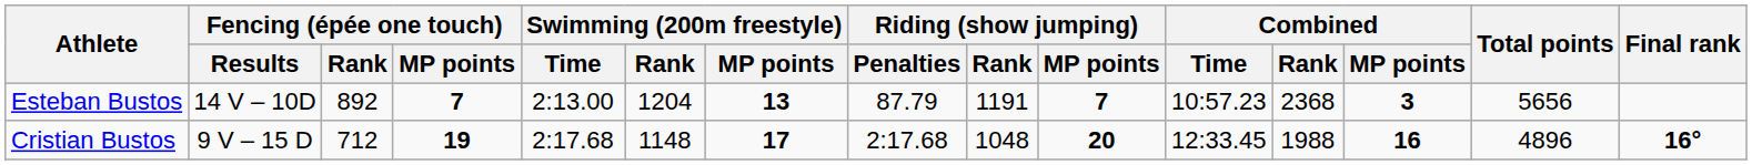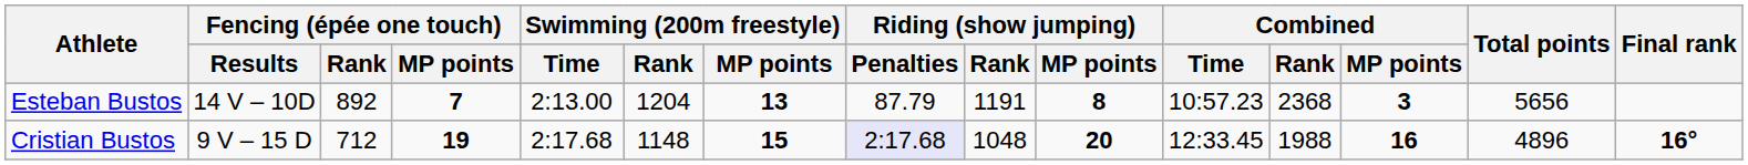 <table class="wikitable" border="1" style="font-size:90%">
 <tr>
 <th rowspan=2>Athlete</th>
 <th colspan=3>Fencing (épée one touch)</th>
 <th colspan=3>Swimming (200m freestyle)</th>
 <th colspan=3>Riding (show jumping)</th>
 <th colspan=3>Combined</th>
 <th rowspan=2>Total points</th>
 <th rowspan=2>Final rank</th>
 </tr>
 <tr>
 <th>Results</th>
 <th>Rank</th>
 <th>MP points</th>
 <th>Time</th>
 <th>Rank</th>
 <th>MP points</th>
 <th>Penalties</th>
 <th>Rank</th>
 <th>MP points</th>
 <th>Time</th>
 <th>Rank</th>
 <th>MP points</th>
 </tr>
 <tr>
 <td><a href='#'>Esteban Bustos</a></td>
 <td align=center>14 V – 10D</td>
 <td align=center>892</td>
 <td align=center><strong>7</strong></td>
 <td align=center>2:13.00</td>
 <td align=center>1204</td>
 <td align=center><strong>13</strong></td>
 <td align=center>87.79</td>
 <td align=center>1191</td>
-<td align=center><strong>7</strong></td>
+<td align=center><strong>8</strong></td>
 <td align=center>10:57.23</td>
 <td align=center>2368</td>
 <td align=center><strong>3</strong></td>
 <td align=center>5656</td>
 <td align=center></td>
 </tr>
 <tr>
 <td><a href='#'>Cristian Bustos</a></td>
 <td align=center>9 V – 15 D</td>
 <td align=center>712</td>
 <td align=center><strong>19</strong></td>
 <td align=center>2:17.68</td>
 <td align=center>1148</td>
-<td align=center><strong>17</strong></td>
-<td align=center>2:17.68</td>
+<td align=center><strong>15</strong></td>
+<td align=center style="background: lavender;">2:17.68</td>
 <td align=center>1048</td>
 <td align=center><strong>20</strong></td>
 <td align=center>12:33.45</td>
 <td align=center>1988</td>
 <td align=center><strong>16</strong></td>
 <td align=center>4896</td>
 <td align=center><strong>16°</strong></td>
 </tr>
 </table>
